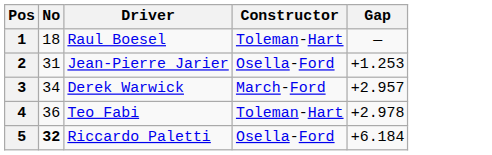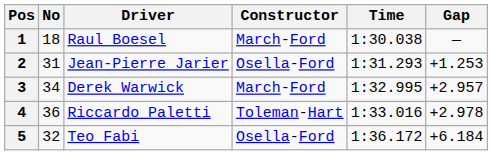 <table class="wikitable sortable" style="font-size:95%;">
 <tr>
 <th>Pos</th>
 <th>No</th>
 <th>Driver</th>
 <th>Constructor</th>
+<th>Time</th>
 <th>Gap</th>
 </tr>
 <tr>
 <th>1</th>
 <td>18</td>
 <td> <a href='#'>Raul Boesel</a></td>
-<td><a href='#'>Toleman</a>-<a href='#'>Hart</a></td>
+<td><a href='#'>March</a>-<a href='#'>Ford</a></td>
+<td>1:30.038</td>
 <td align=center>—</td>
 </tr>
 <tr>
 <th>2</th>
 <td>31</td>
 <td> <a href='#'>Jean-Pierre Jarier</a></td>
 <td><a href='#'>Osella</a>-<a href='#'>Ford</a></td>
+<td>1:31.293</td>
 <td>+1.253</td>
 </tr>
 <tr>
 <th>3</th>
 <td>34</td>
 <td> <a href='#'>Derek Warwick</a></td>
 <td><a href='#'>March</a>-<a href='#'>Ford</a></td>
+<td>1:32.995</td>
 <td>+2.957</td>
 </tr>
 <tr>
 <th>4</th>
 <td>36</td>
-<td> <a href='#'>Teo Fabi</a></td>
+<td> <a href='#'>Riccardo Paletti</a></td>
 <td><a href='#'>Toleman</a>-<a href='#'>Hart</a></td>
+<td>1:33.016</td>
 <td>+2.978</td>
 </tr>
 <tr>
 <th>5</th>
-<td><strong>32</strong></td>
-<td> <a href='#'>Riccardo Paletti</a></td>
+<td>32</td>
+<td> <a href='#'>Teo Fabi</a></td>
 <td><a href='#'>Osella</a>-<a href='#'>Ford</a></td>
+<td>1:36.172</td>
 <td>+6.184</td>
 </tr>
 </table>
